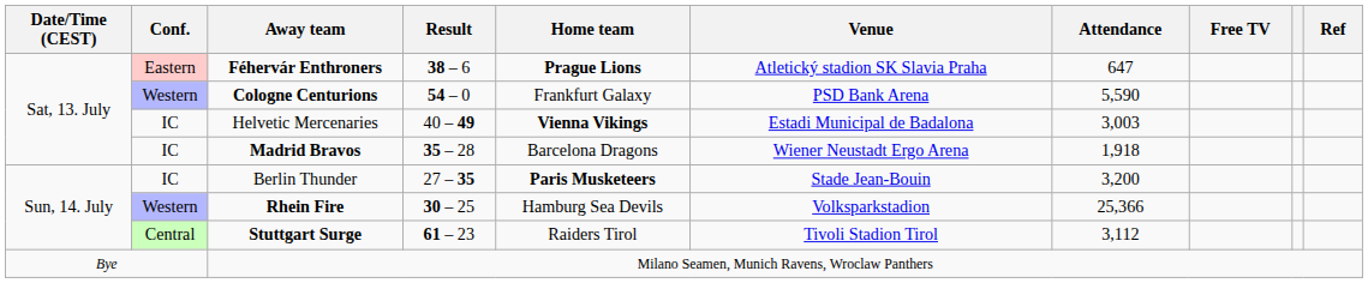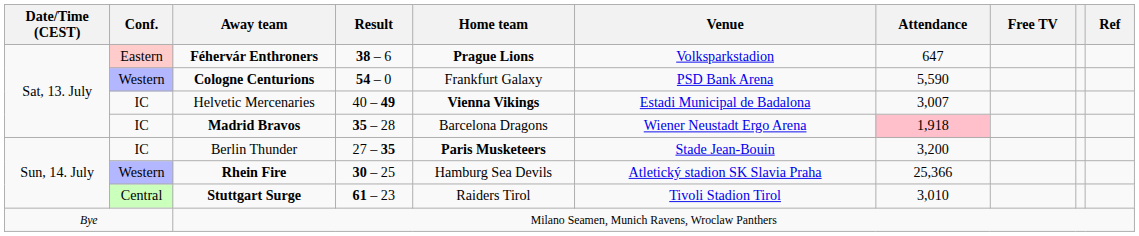 <table class="mw-collapsible wikitable" style="font-size:95%; text-align:center; width:80em">
 <tr>
 <th style="width:7em;">Date/Time (CEST)</th>
 <th style="width:4em;">Conf.</th>
 <th style="width:11em;">Away team</th>
 <th style="width:5em;">Result</th>
 <th style="width:11em;">Home team</th>
 <th>Venue</th>
 <th>Attendance</th>
 <th>Free TV</th>
 <th></th>
 <th style="width:3em;">Ref</th>
 </tr>
 <tr>
 <td rowspan="4">Sat, 13. July<br></td>
 <td style="background:#FFCBCB">Eastern</td>
 <td><strong>Féhervár Enthroners</strong></td>
 <td><strong>38</strong> – 6</td>
 <td><strong>Prague Lions</strong></td>
-<td><a href='#'>Atletický stadion SK Slavia Praha</a></td>
+<td><a href='#'>Volksparkstadion</a></td>
 <td>647</td>
 <td></td>
 <td></td>
 <td></td>
 </tr>
 <tr>
 <td style="background:#B3B7FF">Western</td>
 <td><strong>Cologne Centurions</strong></td>
 <td><strong>54</strong> – 0</td>
 <td>Frankfurt Galaxy</td>
 <td><a href='#'>PSD Bank Arena</a></td>
 <td>5,590</td>
 <td></td>
 <td></td>
 <td></td>
 </tr>
 <tr>
 <td>IC</td>
 <td>Helvetic Mercenaries</td>
 <td>40 – <strong>49</strong></td>
 <td><strong>Vienna Vikings</strong></td>
 <td><a href='#'>Estadi Municipal de Badalona</a></td>
-<td>3,003</td>
+<td>3,007</td>
 <td></td>
 <td></td>
 <td></td>
 </tr>
 <tr>
 <td>IC</td>
 <td><strong>Madrid Bravos</strong></td>
 <td><strong>35</strong> – 28</td>
 <td>Barcelona Dragons</td>
 <td><a href='#'>Wiener Neustadt Ergo Arena</a></td>
-<td>1,918</td>
+<td style="background: pink;">1,918</td>
 <td></td>
 <td></td>
 <td></td>
 </tr>
 <tr>
 <td rowspan="3">Sun, 14. July<br></td>
 <td>IC</td>
 <td>Berlin Thunder</td>
 <td>27 – <strong>35</strong></td>
 <td><strong>Paris Musketeers</strong></td>
 <td><a href='#'>Stade Jean-Bouin</a></td>
 <td>3,200</td>
 <td></td>
 <td></td>
 <td></td>
 </tr>
 <tr>
 <td style="background:#B3B7FF">Western</td>
 <td><strong>Rhein Fire</strong></td>
 <td><strong>30</strong> – 25</td>
 <td>Hamburg Sea Devils</td>
-<td><a href='#'>Volksparkstadion</a></td>
+<td><a href='#'>Atletický stadion SK Slavia Praha</a></td>
 <td>25,366</td>
 <td></td>
 <td></td>
 <td></td>
 </tr>
 <tr>
 <td style="background:#CBFFBC">Central</td>
 <td><strong>Stuttgart Surge</strong></td>
 <td><strong>61</strong> – 23</td>
 <td>Raiders Tirol</td>
 <td><a href='#'>Tivoli Stadion Tirol</a></td>
-<td>3,112</td>
+<td>3,010</td>
 <td></td>
 <td></td>
 </tr>
 <tr>
 <td colspan="2"><em><small>Bye</small></em></td>
 <td colspan="8"><small>Milano Seamen, Munich Ravens, Wroclaw Panthers</small></td>
 </tr>
 </table>
